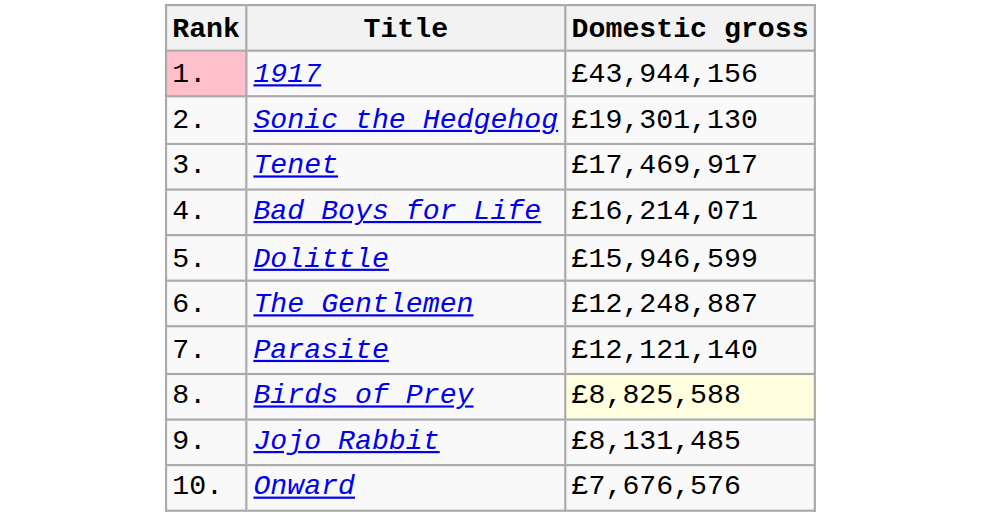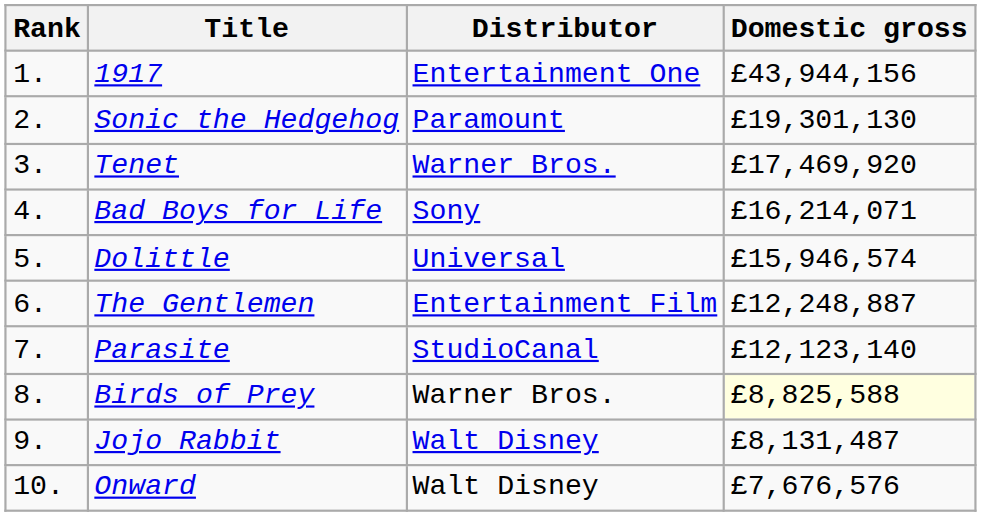 <table class="wikitable sortable" style="margin:auto; margin:auto;">
 <tr>
 <th>Rank</th>
 <th>Title</th>
+<th>Distributor</th>
 <th>Domestic gross</th>
 </tr>
 <tr>
-<td style="background: pink;">1.</td>
+<td>1.</td>
 <td><em><a href='#'>1917</a></em></td>
+<td><a href='#'>Entertainment One</a></td>
 <td>£43,944,156</td>
 </tr>
 <tr>
 <td>2.</td>
 <td><em><a href='#'>Sonic the Hedgehog</a></em></td>
+<td><a href='#'>Paramount</a></td>
 <td>£19,301,130</td>
 </tr>
 <tr>
 <td>3.</td>
 <td><em><a href='#'>Tenet</a></em></td>
-<td>£17,469,917</td>
+<td><a href='#'>Warner Bros.</a></td>
+<td>£17,469,920</td>
 </tr>
 <tr>
 <td>4.</td>
 <td><em><a href='#'>Bad Boys for Life</a></em></td>
+<td><a href='#'>Sony</a></td>
 <td>£16,214,071</td>
 </tr>
 <tr>
 <td>5.</td>
 <td><em><a href='#'>Dolittle</a></em></td>
-<td>£15,946,599</td>
+<td><a href='#'>Universal</a></td>
+<td>£15,946,574</td>
 </tr>
 <tr>
 <td>6.</td>
 <td><em><a href='#'>The Gentlemen</a></em></td>
+<td><a href='#'>Entertainment Film</a></td>
 <td>£12,248,887</td>
 </tr>
 <tr>
 <td>7.</td>
 <td><em><a href='#'>Parasite</a></em></td>
-<td>£12,121,140</td>
+<td><a href='#'>StudioCanal</a></td>
+<td>£12,123,140</td>
 </tr>
 <tr>
 <td>8.</td>
 <td><em><a href='#'>Birds of Prey</a></em></td>
+<td>Warner Bros.</td>
 <td style="background: lightyellow;">£8,825,588</td>
 </tr>
 <tr>
 <td>9.</td>
 <td><em><a href='#'>Jojo Rabbit</a></em></td>
-<td>£8,131,485</td>
+<td><a href='#'>Walt Disney</a></td>
+<td>£8,131,487</td>
 </tr>
 <tr>
 <td>10.</td>
 <td><em><a href='#'>Onward</a></em></td>
+<td>Walt Disney</td>
 <td>£7,676,576</td>
 </tr>
 </table>
